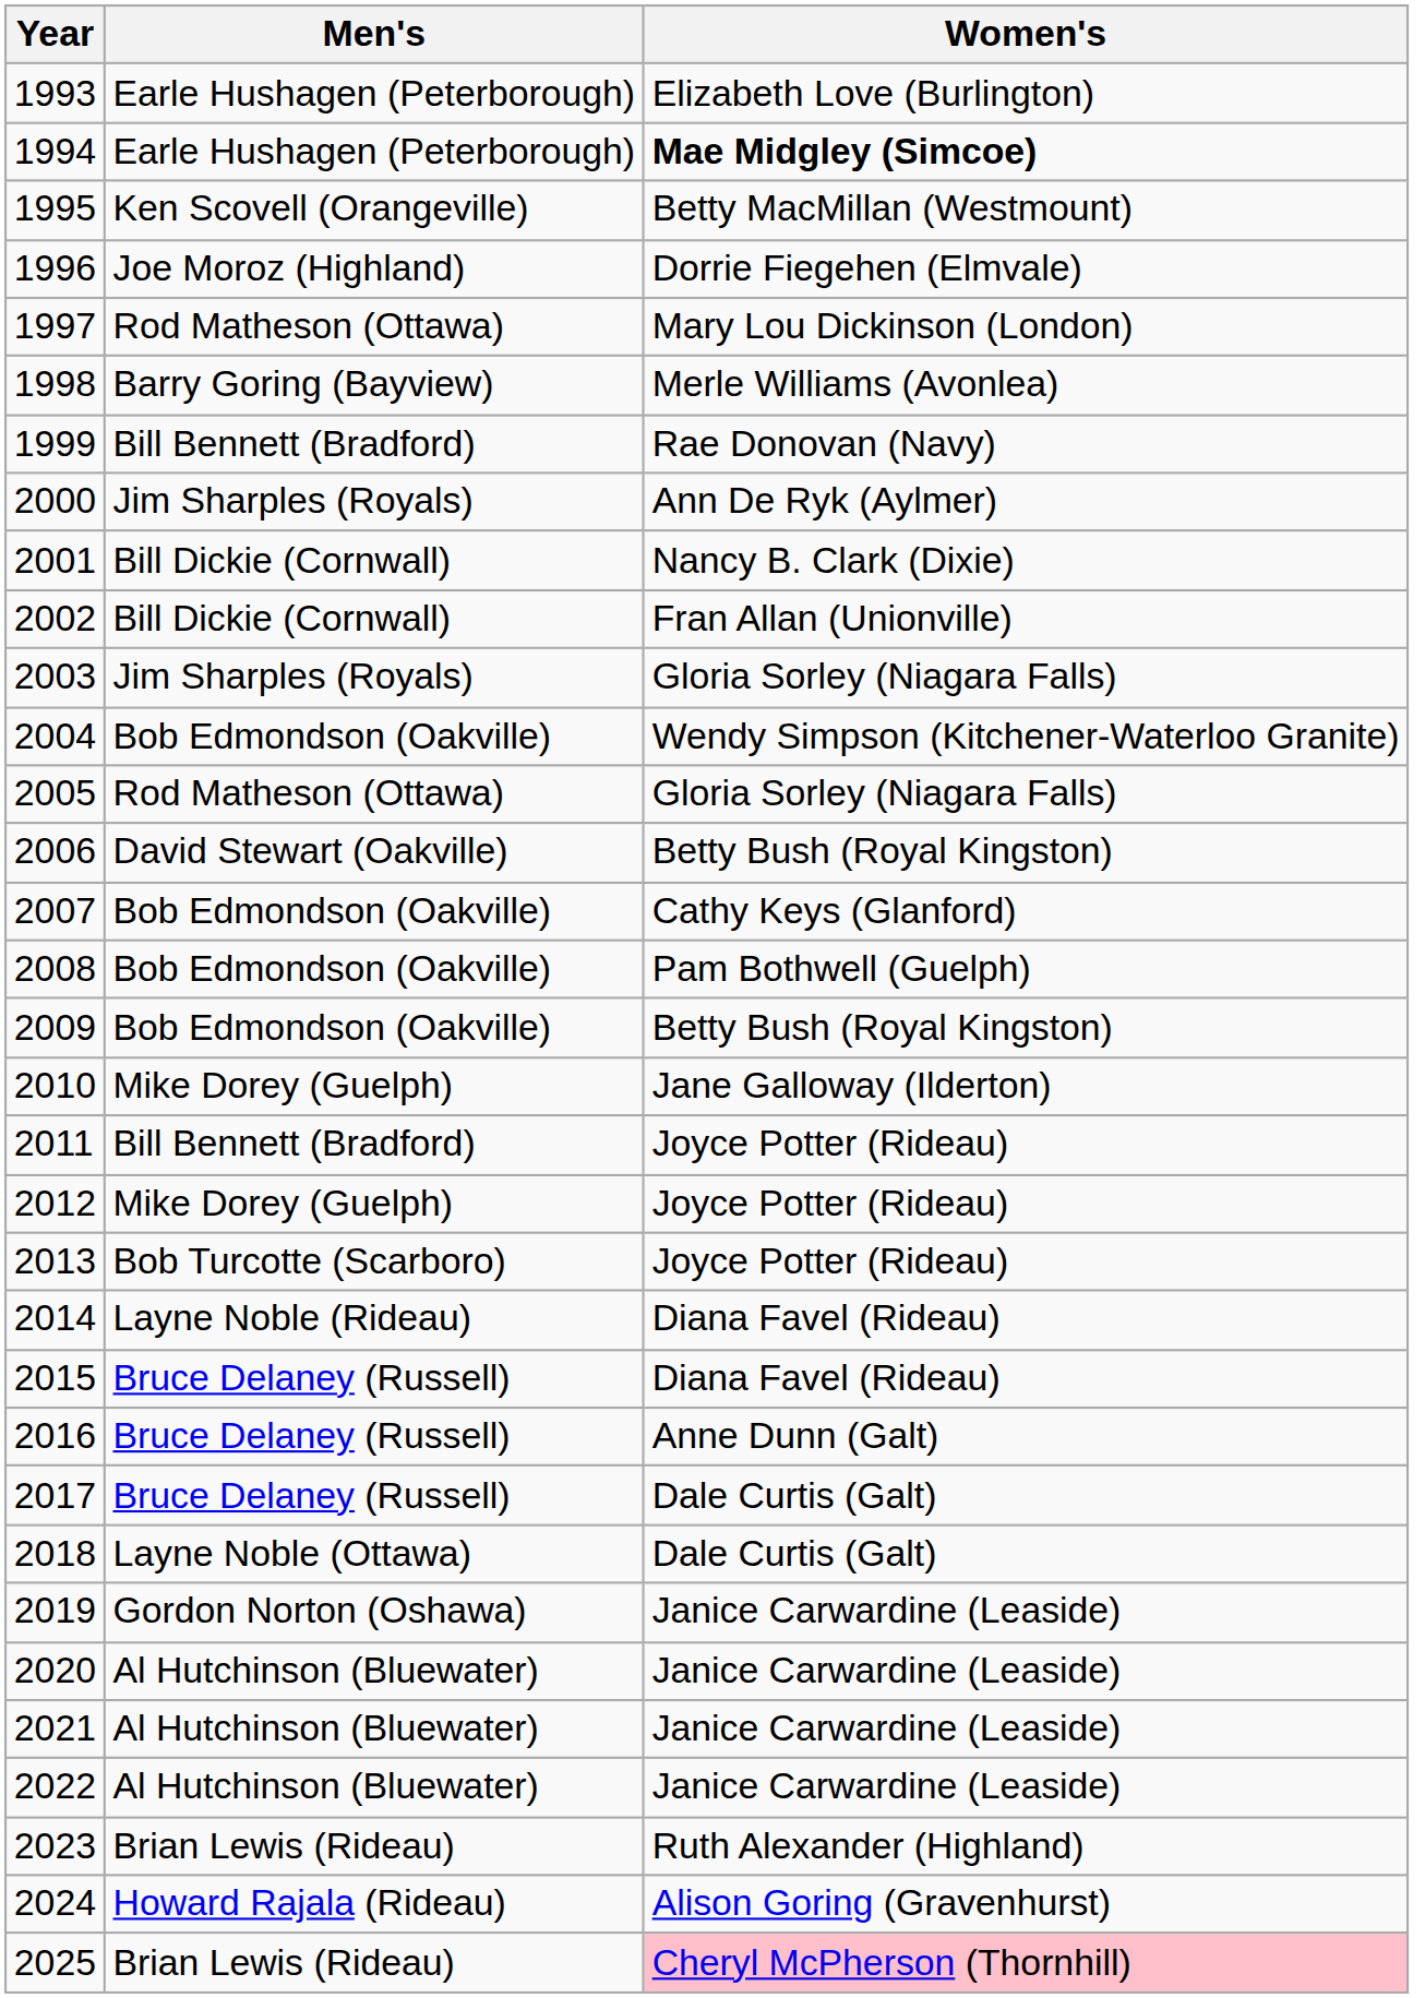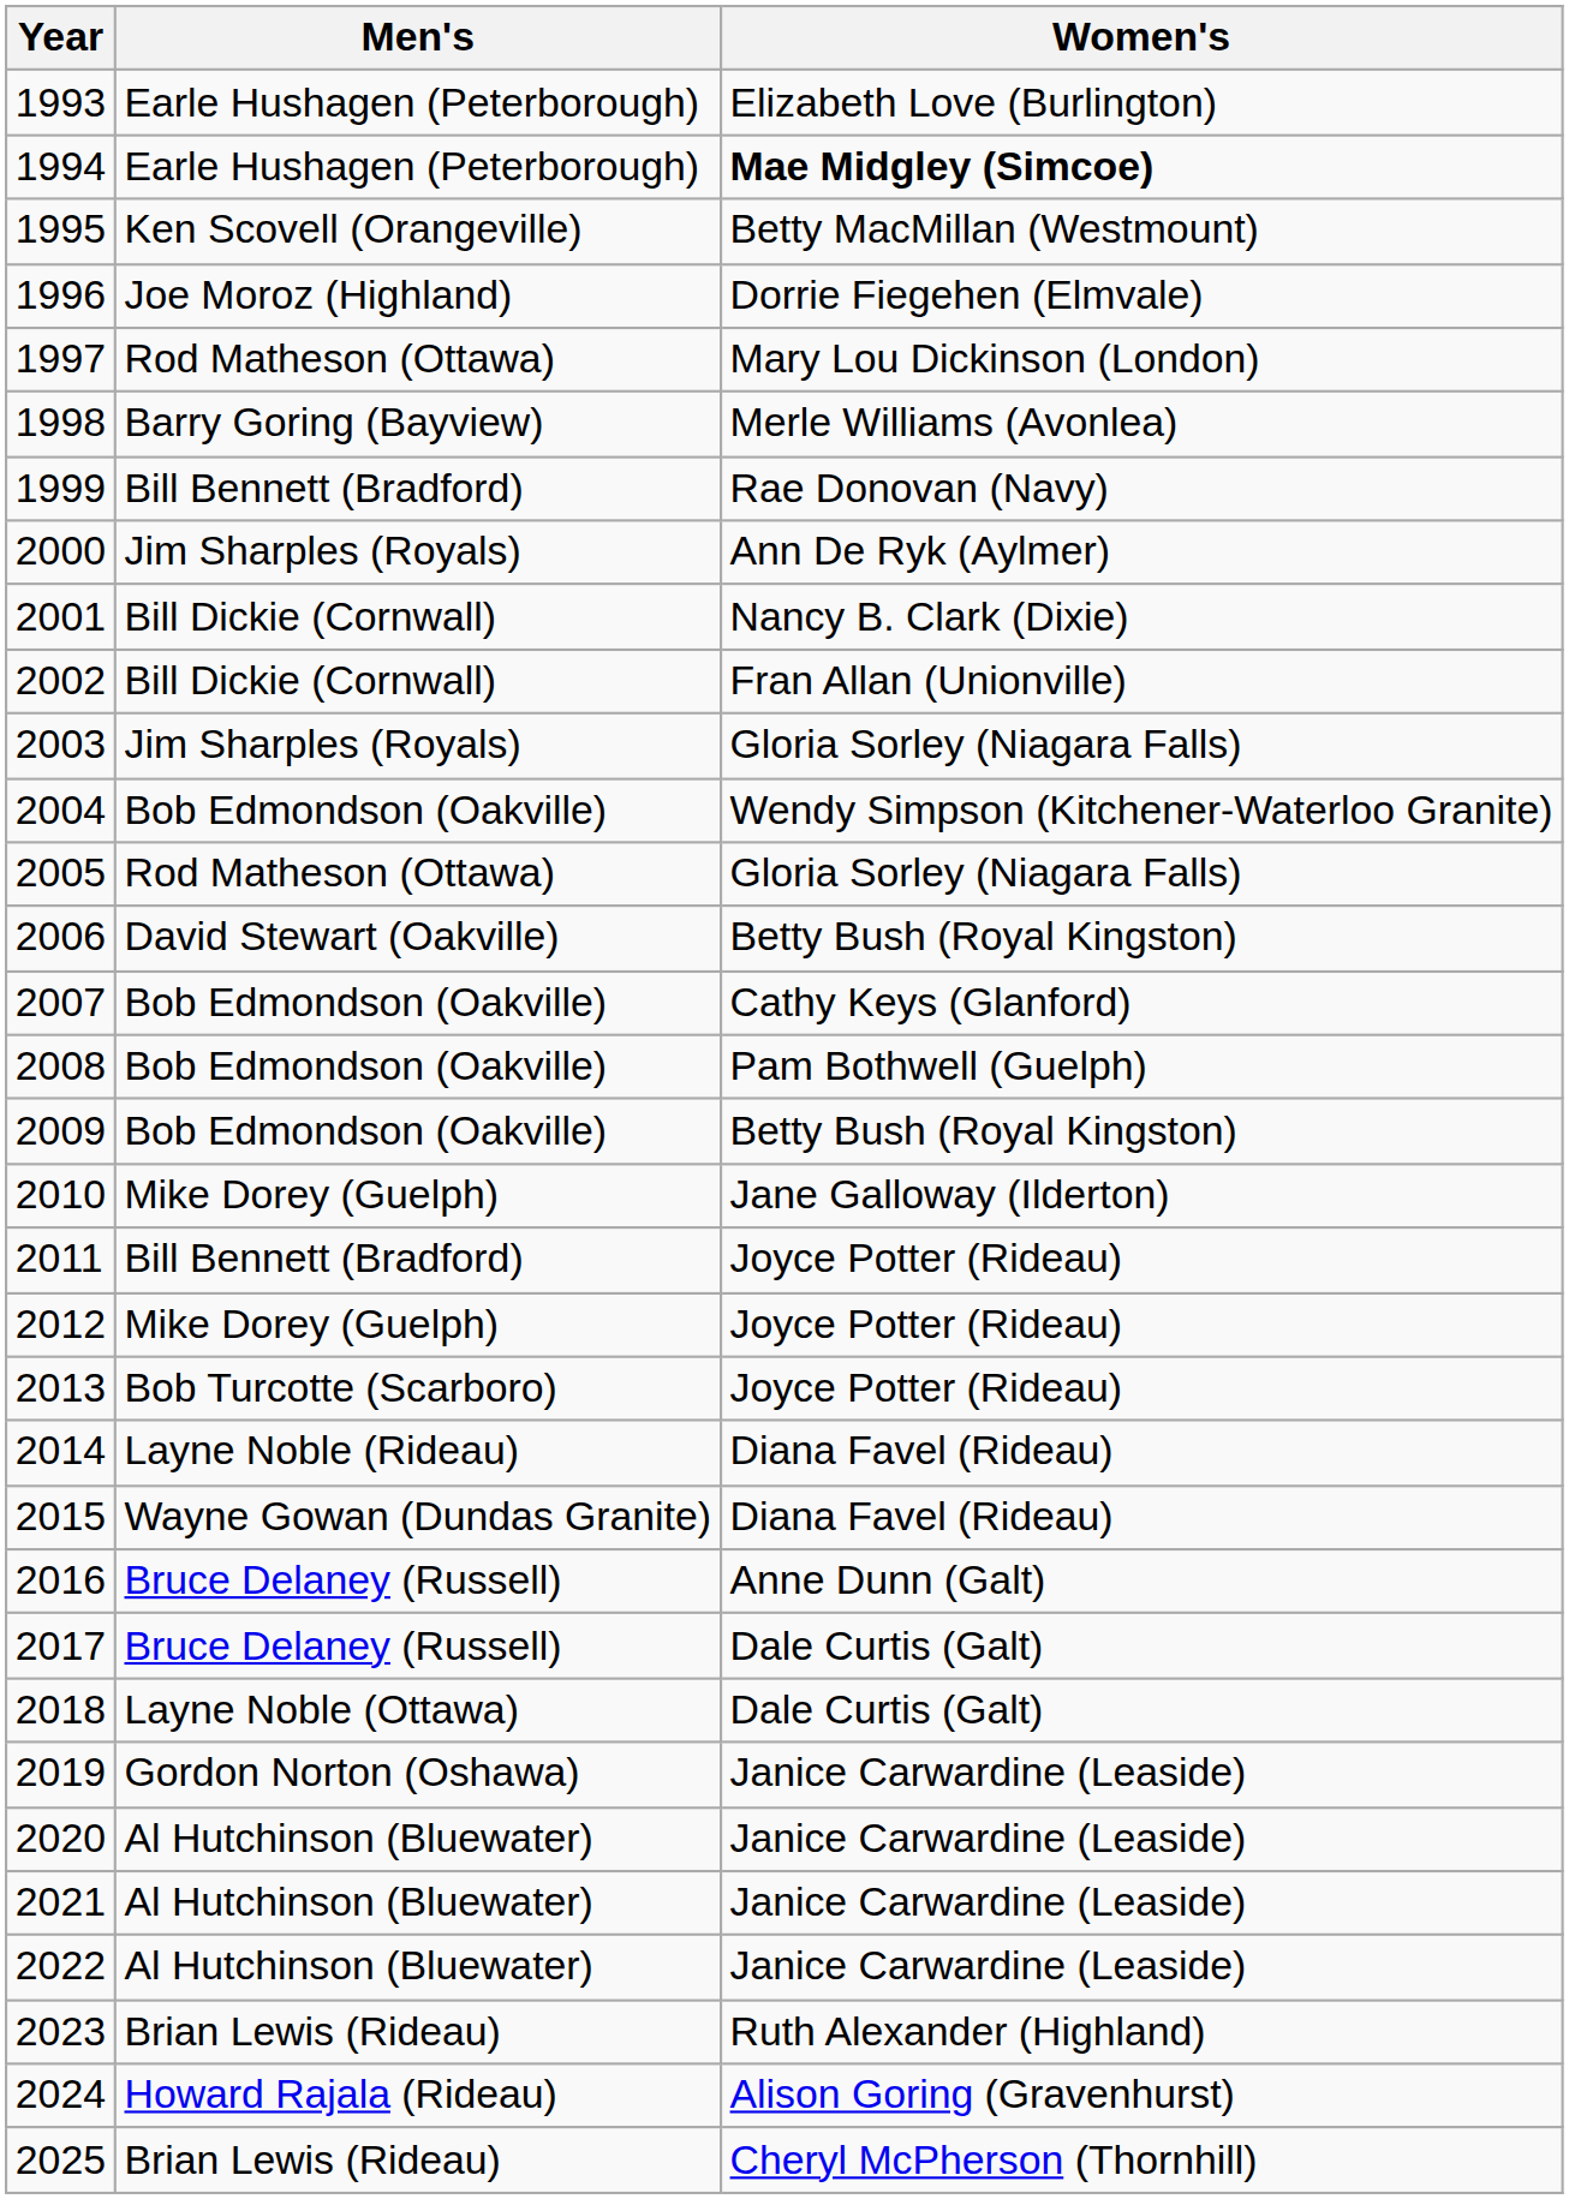 <table class="wikitable">
 <tr>
 <th>Year</th>
 <th>Men's</th>
 <th>Women's</th>
 </tr>
 <tr>
 <td>1993</td>
 <td>Earle Hushagen (Peterborough)</td>
 <td>Elizabeth Love (Burlington)</td>
 </tr>
 <tr>
 <td>1994</td>
 <td>Earle Hushagen (Peterborough)</td>
 <td><strong>Mae Midgley (Simcoe)</strong></td>
 </tr>
 <tr>
 <td>1995</td>
 <td>Ken Scovell (Orangeville)</td>
 <td>Betty MacMillan (Westmount)</td>
 </tr>
 <tr>
 <td>1996</td>
 <td>Joe Moroz (Highland)</td>
 <td>Dorrie Fiegehen (Elmvale)</td>
 </tr>
 <tr>
 <td>1997</td>
 <td>Rod Matheson (Ottawa)</td>
 <td>Mary Lou Dickinson (London)</td>
 </tr>
 <tr>
 <td>1998</td>
 <td>Barry Goring (Bayview)</td>
 <td>Merle Williams (Avonlea)</td>
 </tr>
 <tr>
 <td>1999</td>
 <td>Bill Bennett (Bradford)</td>
 <td>Rae Donovan (Navy)</td>
 </tr>
 <tr>
 <td>2000</td>
 <td>Jim Sharples (Royals)</td>
 <td>Ann De Ryk (Aylmer)</td>
 </tr>
 <tr>
 <td>2001</td>
 <td>Bill Dickie (Cornwall)</td>
 <td>Nancy B. Clark (Dixie)</td>
 </tr>
 <tr>
 <td>2002</td>
 <td>Bill Dickie (Cornwall)</td>
 <td>Fran Allan (Unionville)</td>
 </tr>
 <tr>
 <td>2003</td>
 <td>Jim Sharples (Royals)</td>
 <td>Gloria Sorley (Niagara Falls)</td>
 </tr>
 <tr>
 <td>2004</td>
 <td>Bob Edmondson (Oakville)</td>
 <td>Wendy Simpson (Kitchener-Waterloo Granite)</td>
 </tr>
 <tr>
 <td>2005</td>
 <td>Rod Matheson (Ottawa)</td>
 <td>Gloria Sorley (Niagara Falls)</td>
 </tr>
 <tr>
 <td>2006</td>
 <td>David Stewart (Oakville)</td>
 <td>Betty Bush (Royal Kingston)</td>
 </tr>
 <tr>
 <td>2007</td>
 <td>Bob Edmondson (Oakville)</td>
 <td>Cathy Keys (Glanford)</td>
 </tr>
 <tr>
 <td>2008</td>
 <td>Bob Edmondson (Oakville)</td>
 <td>Pam Bothwell (Guelph)</td>
 </tr>
 <tr>
 <td>2009</td>
 <td>Bob Edmondson (Oakville)</td>
 <td>Betty Bush (Royal Kingston)</td>
 </tr>
 <tr>
 <td>2010</td>
 <td>Mike Dorey (Guelph)</td>
 <td>Jane Galloway (Ilderton)</td>
 </tr>
 <tr>
 <td>2011</td>
 <td>Bill Bennett (Bradford)</td>
 <td>Joyce Potter (Rideau)</td>
 </tr>
 <tr>
 <td>2012</td>
 <td>Mike Dorey (Guelph)</td>
 <td>Joyce Potter (Rideau)</td>
 </tr>
 <tr>
 <td>2013</td>
 <td>Bob Turcotte (Scarboro)</td>
 <td>Joyce Potter (Rideau)</td>
 </tr>
 <tr>
 <td>2014</td>
 <td>Layne Noble (Rideau)</td>
 <td>Diana Favel (Rideau)</td>
 </tr>
 <tr>
 <td>2015</td>
-<td><a href='#'>Bruce Delaney</a> (Russell)</td>
+<td>Wayne Gowan (Dundas Granite)</td>
 <td>Diana Favel (Rideau)</td>
 </tr>
 <tr>
 <td>2016</td>
 <td><a href='#'>Bruce Delaney</a> (Russell)</td>
 <td>Anne Dunn (Galt)</td>
 </tr>
 <tr>
 <td>2017</td>
 <td><a href='#'>Bruce Delaney</a> (Russell)</td>
 <td>Dale Curtis (Galt)</td>
 </tr>
 <tr>
 <td>2018</td>
 <td>Layne Noble (Ottawa)</td>
 <td>Dale Curtis (Galt)</td>
 </tr>
 <tr>
 <td>2019</td>
 <td>Gordon Norton (Oshawa)</td>
 <td>Janice Carwardine (Leaside)</td>
 </tr>
 <tr>
 <td>2020</td>
 <td>Al Hutchinson (Bluewater)</td>
 <td>Janice Carwardine (Leaside)</td>
 </tr>
 <tr>
 <td>2021</td>
 <td>Al Hutchinson (Bluewater)</td>
 <td>Janice Carwardine (Leaside)</td>
 </tr>
 <tr>
 <td>2022</td>
 <td>Al Hutchinson (Bluewater)</td>
 <td>Janice Carwardine (Leaside)</td>
 </tr>
 <tr>
 <td>2023</td>
 <td>Brian Lewis (Rideau)</td>
 <td>Ruth Alexander (Highland)</td>
 </tr>
 <tr>
 <td>2024</td>
 <td><a href='#'>Howard Rajala</a> (Rideau)</td>
 <td><a href='#'>Alison Goring</a> (Gravenhurst)</td>
 </tr>
 <tr>
 <td>2025</td>
 <td>Brian Lewis (Rideau)</td>
-<td style="background: pink;"><a href='#'>Cheryl McPherson</a> (Thornhill)</td>
+<td><a href='#'>Cheryl McPherson</a> (Thornhill)</td>
 </tr>
 </table>
